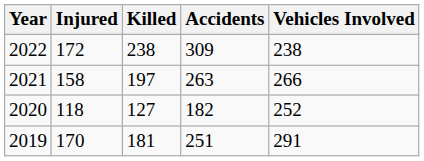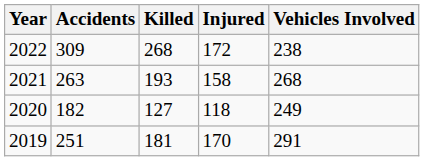 <table class = "wikitable sortable">
 <tr>
 <th>Year</th>
+<th>Accidents</th>
+<th>Killed</th>
 <th>Injured</th>
-<th>Killed</th>
-<th>Accidents</th>
 <th>Vehicles Involved</th>
 </tr>
 <tr>
 <td>2022</td>
+<td>309</td>
+<td>268</td>
 <td>172</td>
-<td>238</td>
-<td>309</td>
 <td>238</td>
 </tr>
 <tr>
 <td>2021</td>
+<td>263</td>
+<td>193</td>
 <td>158</td>
-<td>197</td>
-<td>263</td>
-<td>266</td>
+<td>268</td>
 </tr>
 <tr>
 <td>2020</td>
+<td>182</td>
+<td>127</td>
 <td>118</td>
-<td>127</td>
-<td>182</td>
-<td>252</td>
+<td>249</td>
 </tr>
 <tr>
 <td>2019</td>
+<td>251</td>
+<td>181</td>
 <td>170</td>
-<td>181</td>
-<td>251</td>
 <td>291</td>
 </tr>
 </table>
